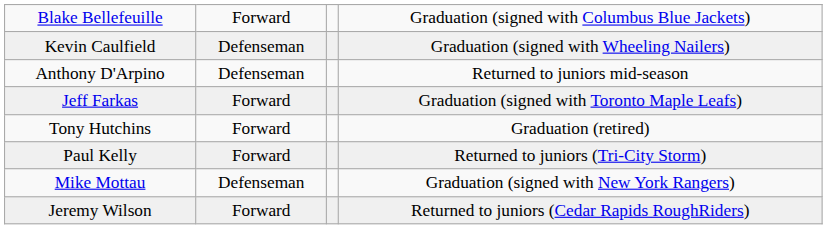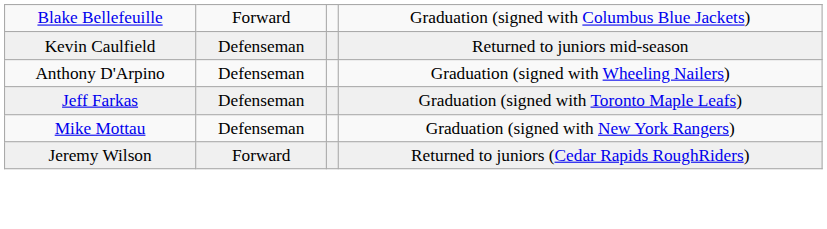 <table class="wikitable" width="60%">
 <tr align="center" bgcolor="">
 <td><a href='#'>Blake Bellefeuille</a></td>
 <td>Forward</td>
 <td></td>
 <td>Graduation (signed with <a href='#'>Columbus Blue Jackets</a>)</td>
 </tr>
 <tr align="center" bgcolor="f0f0f0">
 <td>Kevin Caulfield</td>
 <td>Defenseman</td>
 <td></td>
-<td>Graduation (signed with <a href='#'>Wheeling Nailers</a>)</td>
+<td>Returned to juniors mid-season</td>
 </tr>
 <tr align="center" bgcolor="">
 <td>Anthony D'Arpino</td>
 <td>Defenseman</td>
 <td></td>
-<td>Returned to juniors mid-season</td>
+<td>Graduation (signed with <a href='#'>Wheeling Nailers</a>)</td>
 </tr>
 <tr align="center" bgcolor="f0f0f0">
 <td><a href='#'>Jeff Farkas</a></td>
-<td>Forward</td>
+<td>Defenseman</td>
 <td></td>
 <td>Graduation (signed with <a href='#'>Toronto Maple Leafs</a>)</td>
-</tr>
-<tr align="center" bgcolor="">
-<td>Tony Hutchins</td>
-<td>Forward</td>
-<td></td>
-<td>Graduation (retired)</td>
-</tr>
-<tr align="center" bgcolor="f0f0f0">
-<td>Paul Kelly</td>
-<td>Forward</td>
-<td></td>
-<td>Returned to juniors (<a href='#'>Tri-City Storm</a>)</td>
 </tr>
 <tr align="center" bgcolor="">
 <td><a href='#'>Mike Mottau</a></td>
 <td>Defenseman</td>
 <td></td>
 <td>Graduation (signed with <a href='#'>New York Rangers</a>)</td>
 </tr>
 <tr align="center" bgcolor="f0f0f0">
 <td>Jeremy Wilson</td>
 <td>Forward</td>
 <td></td>
 <td>Returned to juniors (<a href='#'>Cedar Rapids RoughRiders</a>)</td>
 </tr>
 </table>
